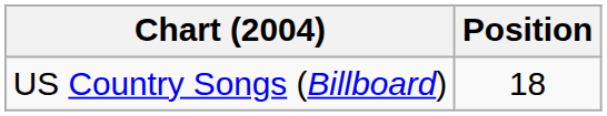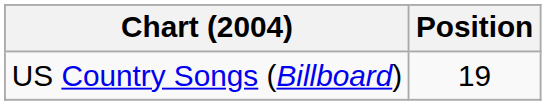 <table class="wikitable">
 <tr>
 <th scope="col">Chart (2004)</th>
 <th scope="col">Position</th>
 </tr>
 <tr>
 <td>US <a href='#'>Country Songs</a> (<em><a href='#'>Billboard</a></em>)</td>
-<td align="center">18</td>
+<td align="center">19</td>
 </tr>
 </table>
